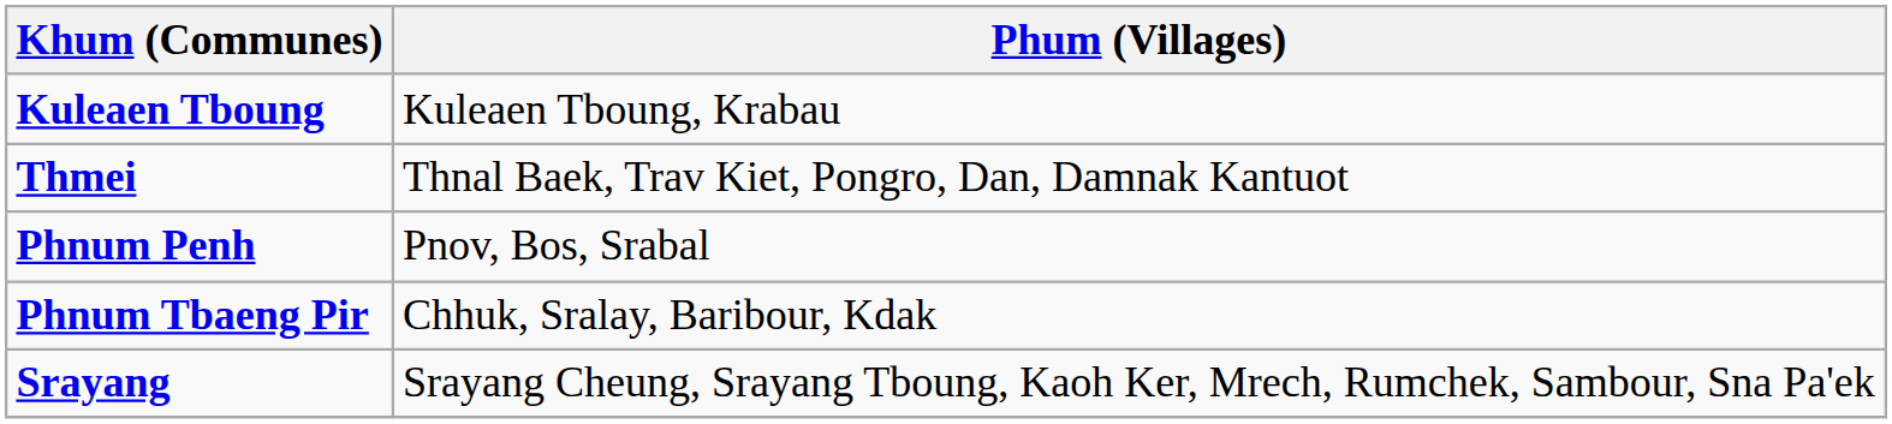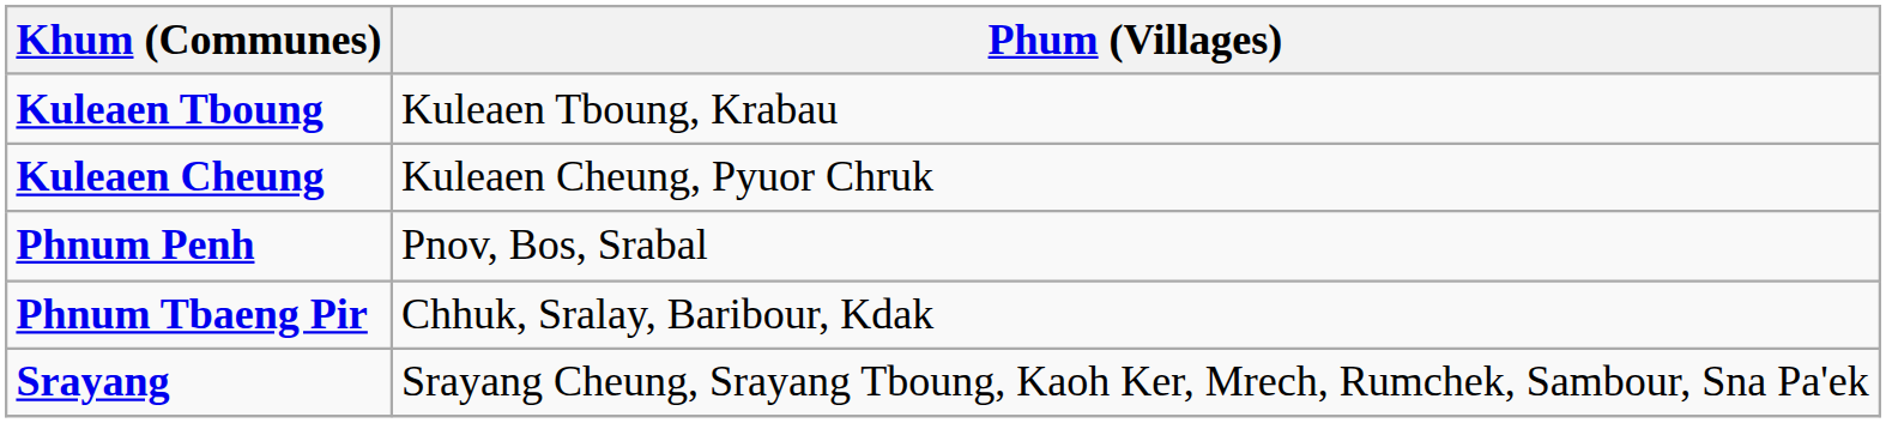 <table class="wikitable">
 <tr>
 <th><a href='#'>Khum</a> (Communes)</th>
 <th><a href='#'>Phum</a> (Villages)</th>
 </tr>
 <tr>
 <td><strong><a href='#'>Kuleaen Tboung</a></strong></td>
 <td>Kuleaen Tboung, Krabau</td>
 </tr>
 <tr>
-<td><strong><a href='#'>Thmei</a></strong></td>
-<td>Thnal Baek, Trav Kiet, Pongro, Dan, Damnak Kantuot</td>
+<td><strong><a href='#'>Kuleaen Cheung</a></strong></td>
+<td>Kuleaen Cheung, Pyuor Chruk</td>
 </tr>
 <tr>
 <td><strong><a href='#'>Phnum Penh</a></strong></td>
 <td>Pnov, Bos, Srabal</td>
 </tr>
 <tr>
 <td><strong><a href='#'>Phnum Tbaeng Pir</a></strong></td>
 <td>Chhuk, Sralay, Baribour, Kdak</td>
 </tr>
 <tr>
 <td><strong><a href='#'>Srayang</a></strong></td>
 <td>Srayang Cheung, Srayang Tboung, Kaoh Ker, Mrech, Rumchek, Sambour, Sna Pa'ek</td>
 </tr>
 <tr>
 </tr>
 </table>
